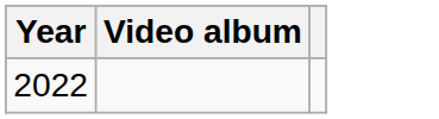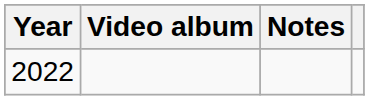 <table class="wikitable">
 <tr>
 <th>Year</th>
 <th>Video album</th>
+<th>Notes</th>
 <th></th>
 </tr>
 <tr>
 <td>2022</td>
 <td></td>
 <td></td>
+<td></td>
 </tr>
 </table>
